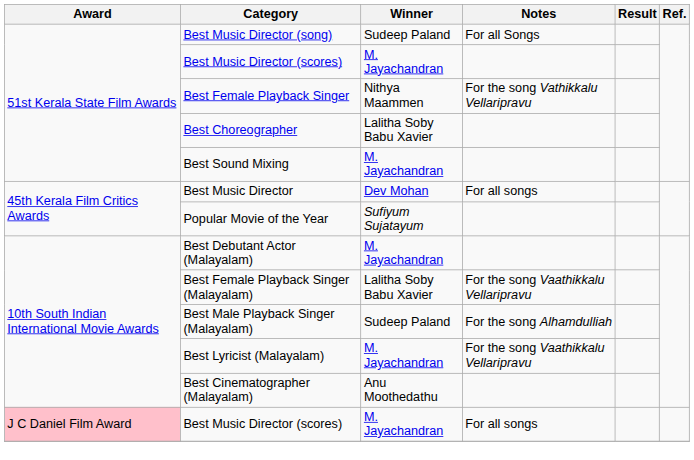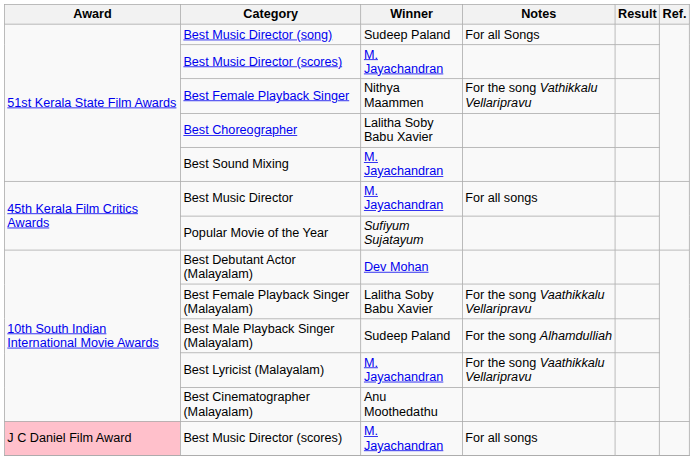 <table class="wikitable">
 <tr>
 <th>Award</th>
 <th>Category</th>
 <th>Winner</th>
 <th>Notes</th>
 <th>Result</th>
 <th>Ref.</th>
 </tr>
 <tr>
 <td rowspan="5"><a href='#'>51st Kerala State Film Awards</a></td>
 <td><a href='#'>Best Music Director (song)</a></td>
 <td>Sudeep Paland</td>
 <td>For all Songs</td>
 <td></td>
 <td rowspan="5"></td>
 </tr>
 <tr>
 <td><a href='#'>Best Music Director (scores)</a></td>
 <td><a href='#'>M. Jayachandran</a></td>
 <td></td>
 <td></td>
 </tr>
 <tr>
 <td><a href='#'>Best Female Playback Singer</a></td>
 <td>Nithya Maammen</td>
 <td>For the song <em>Vathikkalu Vellaripravu</em></td>
 <td></td>
 </tr>
 <tr>
 <td><a href='#'>Best Choreographer</a></td>
 <td>Lalitha Soby <br> Babu Xavier</td>
 <td></td>
 <td></td>
 </tr>
 <tr>
 <td>Best Sound Mixing</td>
 <td><a href='#'>M. Jayachandran</a></td>
 <td></td>
 <td></td>
 </tr>
 <tr>
 <td rowspan="2"><a href='#'>45th Kerala Film Critics Awards</a></td>
 <td>Best Music Director</td>
-<td><a href='#'>Dev Mohan</a></td>
+<td><a href='#'>M. Jayachandran</a></td>
 <td>For all songs</td>
 <td></td>
 <td rowspan="2"></td>
 </tr>
 <tr>
 <td>Popular Movie of the Year</td>
 <td><em>Sufiyum Sujatayum</em></td>
 <td></td>
 <td></td>
 </tr>
 <tr>
 <td rowspan="5"><a href='#'>10th South Indian International Movie Awards</a></td>
 <td>Best Debutant Actor (Malayalam)</td>
-<td><a href='#'>M. Jayachandran</a></td>
+<td><a href='#'>Dev Mohan</a></td>
 <td></td>
 <td></td>
 <td rowspan="5"></td>
 </tr>
 <tr>
 <td>Best Female Playback Singer (Malayalam)</td>
 <td>Lalitha Soby <br> Babu Xavier</td>
 <td>For the song <em>Vaathikkalu Vellaripravu</em></td>
 <td></td>
 </tr>
 <tr>
 <td>Best Male Playback Singer (Malayalam)</td>
 <td>Sudeep Paland</td>
 <td>For the song <em>Alhamdulliah</em></td>
 <td></td>
 </tr>
 <tr>
 <td>Best Lyricist (Malayalam)</td>
 <td><a href='#'>M. Jayachandran</a></td>
 <td>For the song <em>Vaathikkalu Vellaripravu</em></td>
 <td></td>
 </tr>
 <tr>
 <td>Best Cinematographer (Malayalam)</td>
 <td>Anu Moothedathu</td>
 <td></td>
 <td></td>
 </tr>
 <tr>
 <td style="background: pink;">J C Daniel Film Award</td>
 <td>Best Music Director (scores)</td>
 <td><a href='#'>M. Jayachandran</a></td>
 <td>For all songs</td>
 <td></td>
 <td></td>
 </tr>
 <tr>
 </tr>
 </table>
